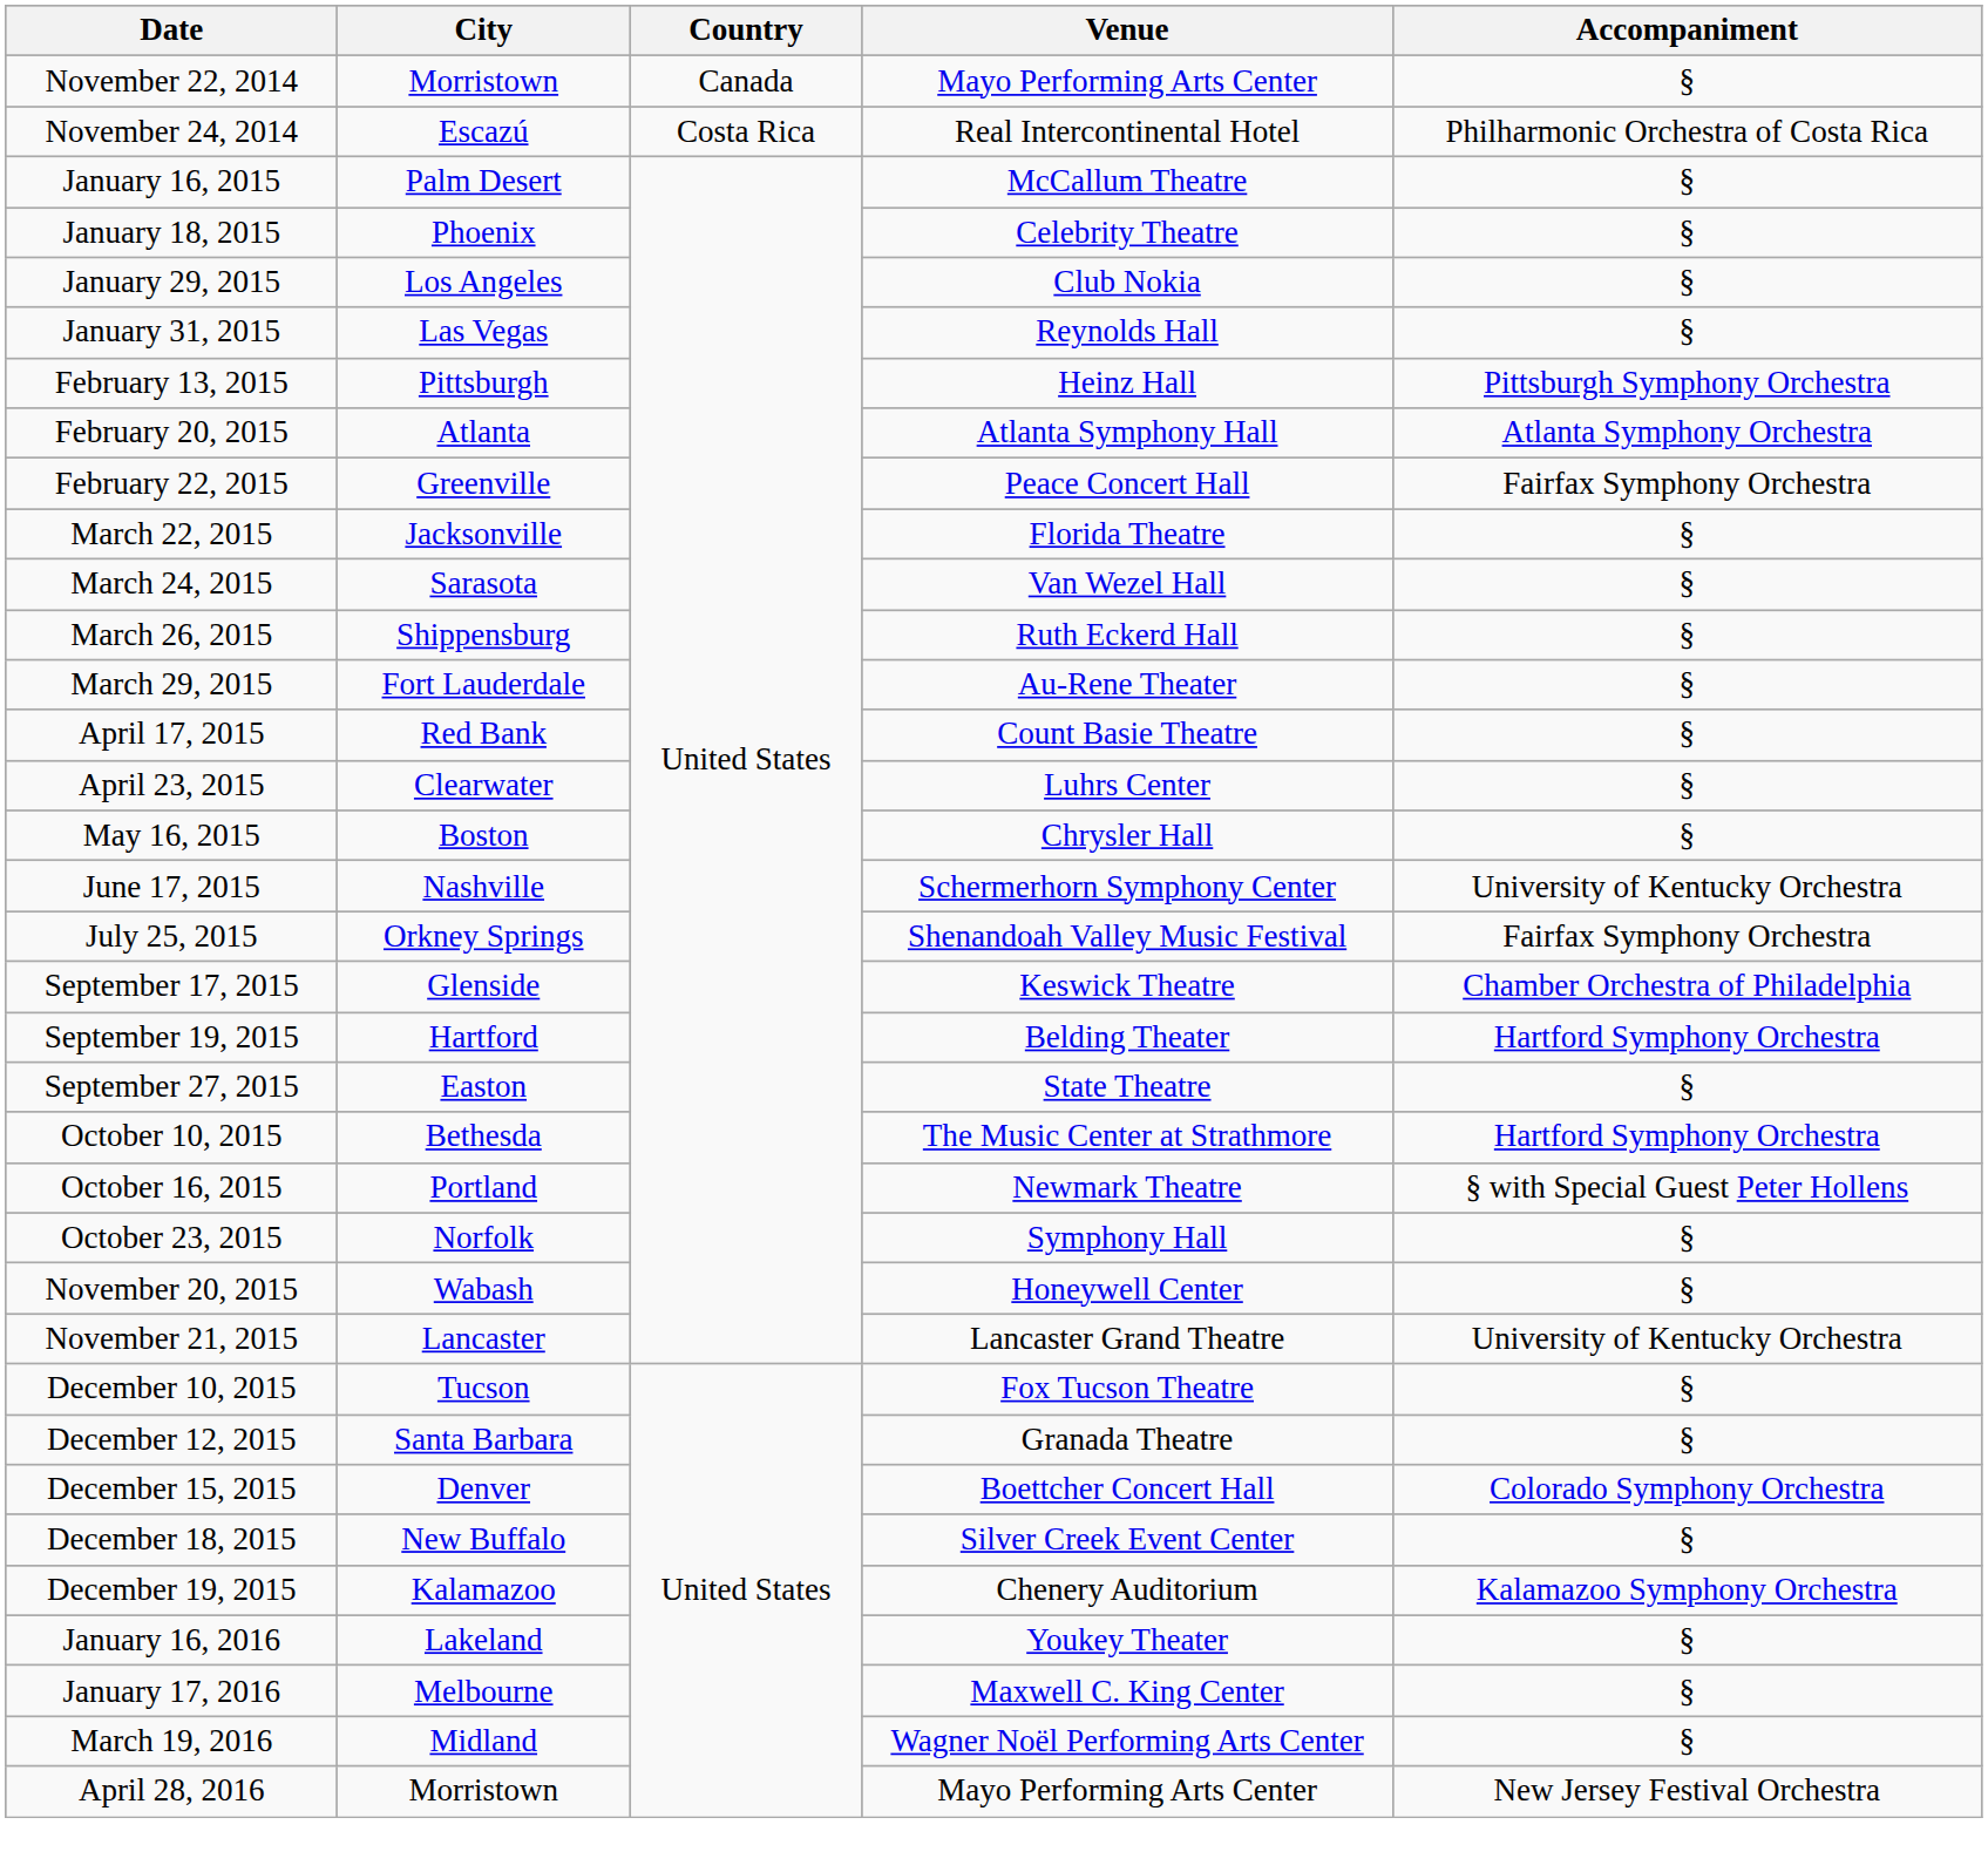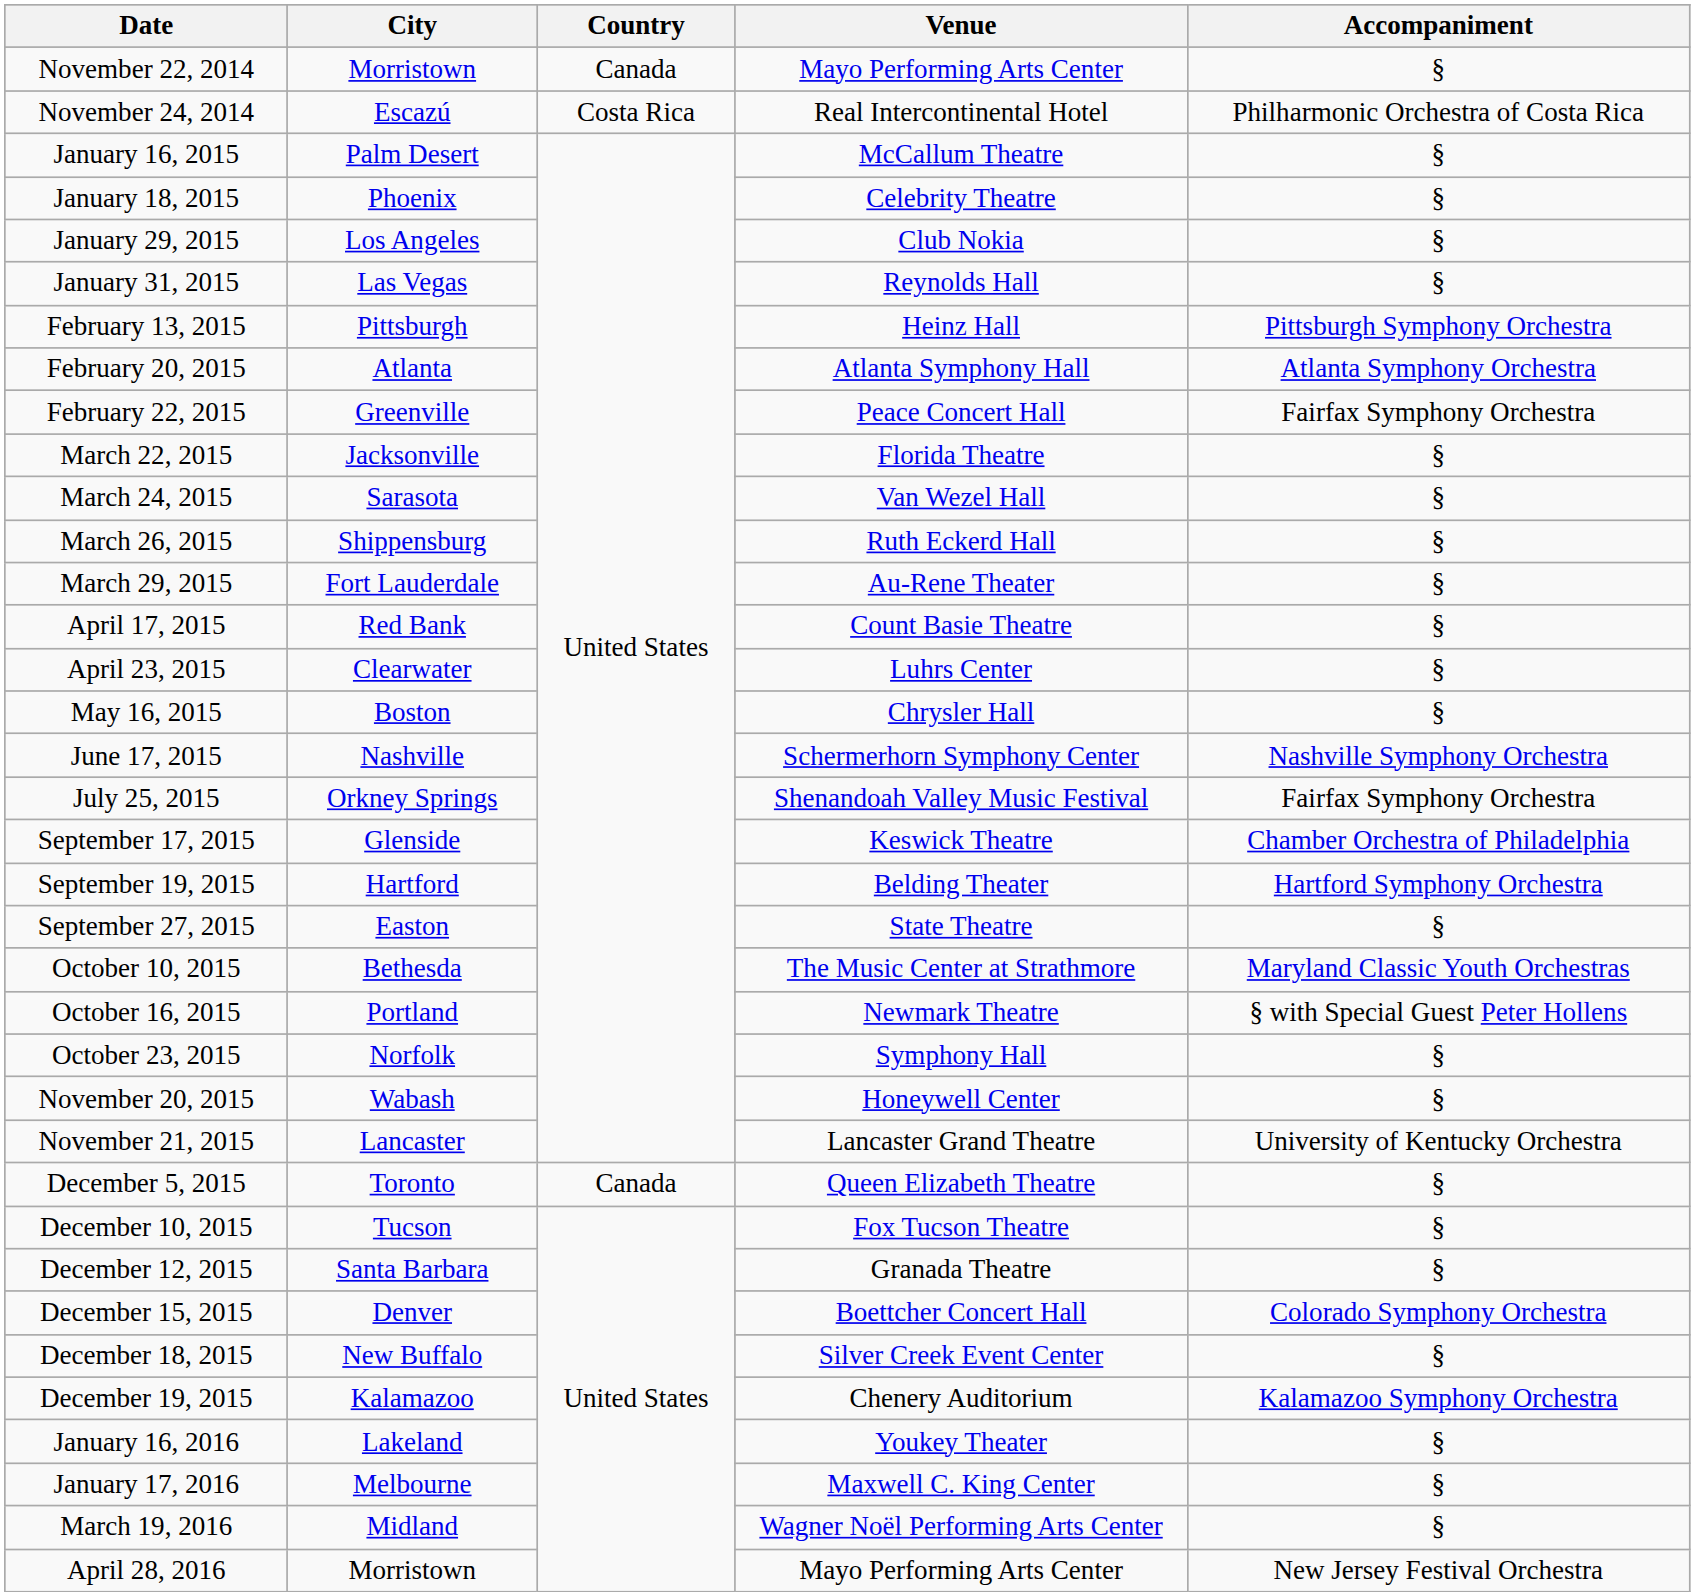 <table class="wikitable" style="text-align:center;">
 <tr>
 <th style="width:160px;">Date</th>
 <th style="width:140px;">City</th>
 <th style="width:110px;">Country</th>
 <th style="width:260px;">Venue</th>
 <th style="width:290px;">Accompaniment</th>
 </tr>
 <tr>
 <td>November 22, 2014</td>
 <td><a href='#'>Morristown</a></td>
 <td rowspan="1">Canada</td>
 <td><a href='#'>Mayo Performing Arts Center</a></td>
 <td>§</td>
 </tr>
 <tr>
 <td>November 24, 2014</td>
 <td><a href='#'>Escazú</a></td>
 <td rowspan="1">Costa Rica</td>
 <td>Real Intercontinental Hotel</td>
 <td>Philharmonic Orchestra of Costa Rica</td>
 </tr>
 <tr>
 <td>January 16, 2015</td>
 <td><a href='#'>Palm Desert</a></td>
 <td rowspan="24">United States</td>
 <td><a href='#'>McCallum Theatre</a></td>
 <td>§</td>
 </tr>
 <tr>
 <td>January 18, 2015</td>
 <td><a href='#'>Phoenix</a></td>
 <td><a href='#'>Celebrity Theatre</a></td>
 <td>§</td>
 </tr>
 <tr>
 <td>January 29, 2015</td>
 <td><a href='#'>Los Angeles</a></td>
 <td><a href='#'>Club Nokia</a></td>
 <td>§</td>
 </tr>
 <tr>
 <td>January 31, 2015</td>
 <td><a href='#'>Las Vegas</a></td>
 <td><a href='#'>Reynolds Hall</a></td>
 <td>§</td>
 </tr>
 <tr>
 <td>February 13, 2015</td>
 <td><a href='#'>Pittsburgh</a></td>
 <td><a href='#'>Heinz Hall</a></td>
 <td><a href='#'>Pittsburgh Symphony Orchestra</a></td>
 </tr>
 <tr>
 <td>February 20, 2015</td>
 <td><a href='#'>Atlanta</a></td>
 <td><a href='#'>Atlanta Symphony Hall</a></td>
 <td><a href='#'>Atlanta Symphony Orchestra</a></td>
 </tr>
 <tr>
 <td>February 22, 2015</td>
 <td><a href='#'>Greenville</a></td>
 <td><a href='#'>Peace Concert Hall</a></td>
 <td>Fairfax Symphony Orchestra</td>
 </tr>
 <tr>
 <td>March 22, 2015</td>
 <td><a href='#'>Jacksonville</a></td>
 <td><a href='#'>Florida Theatre</a></td>
 <td>§</td>
 </tr>
 <tr>
 <td>March 24, 2015</td>
 <td><a href='#'>Sarasota</a></td>
 <td><a href='#'>Van Wezel Hall</a></td>
 <td>§</td>
 </tr>
 <tr>
 <td>March 26, 2015</td>
 <td><a href='#'>Shippensburg</a></td>
 <td><a href='#'>Ruth Eckerd Hall</a></td>
 <td>§</td>
 </tr>
 <tr>
 <td>March 29, 2015</td>
 <td><a href='#'>Fort Lauderdale</a></td>
 <td><a href='#'>Au-Rene Theater</a></td>
 <td>§</td>
 </tr>
 <tr>
 <td>April 17, 2015</td>
 <td><a href='#'>Red Bank</a></td>
 <td><a href='#'>Count Basie Theatre</a></td>
 <td>§</td>
 </tr>
 <tr>
 <td>April 23, 2015</td>
 <td><a href='#'>Clearwater</a></td>
 <td><a href='#'>Luhrs Center</a></td>
 <td>§</td>
 </tr>
 <tr>
 <td>May 16, 2015</td>
 <td><a href='#'>Boston</a></td>
 <td><a href='#'>Chrysler Hall</a></td>
 <td>§</td>
 </tr>
 <tr>
 <td>June 17, 2015</td>
 <td><a href='#'>Nashville</a></td>
 <td><a href='#'>Schermerhorn Symphony Center</a></td>
-<td>University of Kentucky Orchestra</td>
+<td><a href='#'>Nashville Symphony Orchestra</a></td>
 </tr>
 <tr>
 <td>July 25, 2015</td>
 <td><a href='#'>Orkney Springs</a></td>
 <td><a href='#'>Shenandoah Valley Music Festival</a></td>
 <td>Fairfax Symphony Orchestra</td>
 </tr>
 <tr>
 <td>September 17, 2015</td>
 <td><a href='#'>Glenside</a></td>
 <td><a href='#'>Keswick Theatre</a></td>
 <td><a href='#'>Chamber Orchestra of Philadelphia</a></td>
 </tr>
 <tr>
 <td>September 19, 2015</td>
 <td><a href='#'>Hartford</a></td>
 <td><a href='#'>Belding Theater</a></td>
 <td><a href='#'>Hartford Symphony Orchestra</a></td>
 </tr>
 <tr>
 <td>September 27, 2015</td>
 <td><a href='#'>Easton</a></td>
 <td><a href='#'>State Theatre</a></td>
 <td>§</td>
 </tr>
 <tr>
 <td>October 10, 2015</td>
 <td><a href='#'>Bethesda</a></td>
 <td><a href='#'>The Music Center at Strathmore</a></td>
-<td><a href='#'>Hartford Symphony Orchestra</a></td>
+<td><a href='#'>Maryland Classic Youth Orchestras</a></td>
 </tr>
 <tr>
 <td>October 16, 2015</td>
 <td><a href='#'>Portland</a></td>
 <td><a href='#'>Newmark Theatre</a></td>
 <td>§ with Special Guest <a href='#'>Peter Hollens</a></td>
 </tr>
 <tr>
 <td>October 23, 2015</td>
 <td><a href='#'>Norfolk</a></td>
 <td><a href='#'>Symphony Hall</a></td>
 <td>§</td>
 </tr>
 <tr>
 <td>November 20, 2015</td>
 <td><a href='#'>Wabash</a></td>
 <td><a href='#'>Honeywell Center</a></td>
 <td>§</td>
 </tr>
 <tr>
 <td>November 21, 2015</td>
 <td><a href='#'>Lancaster</a></td>
 <td>Lancaster Grand Theatre</td>
 <td>University of Kentucky Orchestra</td>
+</tr>
+<tr>
+<td>December 5, 2015</td>
+<td><a href='#'>Toronto</a></td>
+<td rowspan="1">Canada</td>
+<td><a href='#'>Queen Elizabeth Theatre</a></td>
+<td>§</td>
 </tr>
 <tr>
 <td>December 10, 2015</td>
 <td><a href='#'>Tucson</a></td>
 <td rowspan="9">United States</td>
 <td><a href='#'>Fox Tucson Theatre</a></td>
 <td>§</td>
 </tr>
 <tr>
 <td>December 12, 2015</td>
 <td><a href='#'>Santa Barbara</a></td>
 <td>Granada Theatre</td>
 <td>§</td>
 </tr>
 <tr>
 <td>December 15, 2015</td>
 <td><a href='#'>Denver</a></td>
 <td><a href='#'>Boettcher Concert Hall</a></td>
 <td><a href='#'>Colorado Symphony Orchestra</a></td>
 </tr>
 <tr>
 <td>December 18, 2015</td>
 <td><a href='#'>New Buffalo</a></td>
 <td><a href='#'>Silver Creek Event Center</a></td>
 <td>§</td>
 </tr>
 <tr>
 <td>December 19, 2015</td>
 <td><a href='#'>Kalamazoo</a></td>
 <td>Chenery Auditorium</td>
 <td><a href='#'>Kalamazoo Symphony Orchestra</a></td>
 </tr>
 <tr>
 <td>January 16, 2016</td>
 <td><a href='#'>Lakeland</a></td>
 <td><a href='#'>Youkey Theater</a></td>
 <td>§</td>
 </tr>
 <tr>
 <td>January 17, 2016</td>
 <td><a href='#'>Melbourne</a></td>
 <td><a href='#'>Maxwell C. King Center</a></td>
 <td>§</td>
 </tr>
 <tr>
 <td>March 19, 2016</td>
 <td><a href='#'>Midland</a></td>
 <td><a href='#'>Wagner Noël Performing Arts Center</a></td>
 <td>§</td>
 </tr>
 <tr>
 <td>April 28, 2016</td>
 <td>Morristown</td>
 <td>Mayo Performing Arts Center</td>
 <td>New Jersey Festival Orchestra</td>
 </tr>
 </table>
